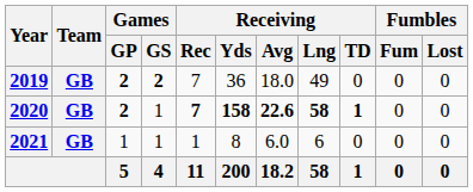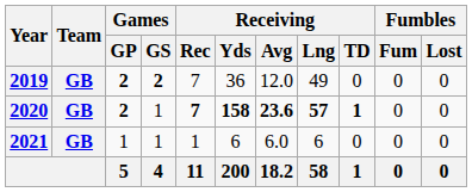 <table class="wikitable" style="text-align: center;">
 <tr>
 <th rowspan="2">Year</th>
 <th rowspan="2">Team</th>
 <th colspan="2">Games</th>
 <th colspan="5">Receiving</th>
 <th colspan="2">Fumbles</th>
 </tr>
 <tr>
 <th>GP</th>
 <th>GS</th>
 <th>Rec</th>
 <th>Yds</th>
 <th>Avg</th>
 <th>Lng</th>
 <th>TD</th>
 <th>Fum</th>
 <th>Lost</th>
 </tr>
 <tr>
 <th><a href='#'>2019</a></th>
 <th><a href='#'>GB</a></th>
 <td><strong>2</strong></td>
 <td><strong>2</strong></td>
 <td>7</td>
 <td>36</td>
-<td>18.0</td>
+<td>12.0</td>
 <td>49</td>
 <td>0</td>
 <td>0</td>
 <td>0</td>
 </tr>
 <tr>
 <th><a href='#'>2020</a></th>
 <th><a href='#'>GB</a></th>
 <td><strong>2</strong></td>
 <td>1</td>
 <td><strong>7</strong></td>
 <td><strong>158</strong></td>
-<td><strong>22.6</strong></td>
-<td><strong>58</strong></td>
+<td><strong>23.6</strong></td>
+<td><strong>57</strong></td>
 <td><strong>1</strong></td>
 <td>0</td>
 <td>0</td>
 </tr>
 <tr>
 <th><a href='#'>2021</a></th>
 <th><a href='#'>GB</a></th>
 <td>1</td>
 <td>1</td>
 <td>1</td>
-<td>8</td>
+<td>6</td>
 <td>6.0</td>
 <td>6</td>
 <td>0</td>
 <td>0</td>
 <td>0</td>
 </tr>
 <tr>
 <th colspan="2"></th>
 <th>5</th>
 <th>4</th>
 <th>11</th>
 <th>200</th>
 <th>18.2</th>
 <th>58</th>
 <th>1</th>
 <th>0</th>
 <th>0</th>
 </tr>
 <tr>
 </tr>
 </table>
